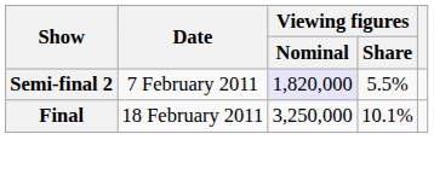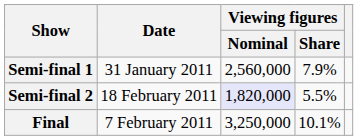 <table class="wikitable plainrowheaders sortable" style="text-align:center">
 <tr>
 <th scope=col rowspan="2">Show</th>
 <th scope=col rowspan="2">Date</th>
 <th scope=col colspan="2">Viewing figures</th>
 <th scope=col rowspan="2" class="unsortable"></th>
 </tr>
 <tr>
 <th scope=col>Nominal</th>
 <th scope=col>Share</th>
 </tr>
 <tr>
+<th scope="row">Semi-final 1</th>
+<td>31 January 2011</td>
+<td>2,560,000</td>
+<td>7.9%</td>
+<td></td>
+</tr>
+<tr>
 <th scope="row">Semi-final 2</th>
-<td>7 February 2011</td>
+<td>18 February 2011</td>
 <td style="background: lavender;">1,820,000</td>
 <td>5.5%</td>
 <td></td>
 </tr>
 <tr>
 <th scope="row">Final</th>
-<td>18 February 2011</td>
+<td>7 February 2011</td>
 <td>3,250,000</td>
 <td>10.1%</td>
 <td></td>
 </tr>
 </table>
